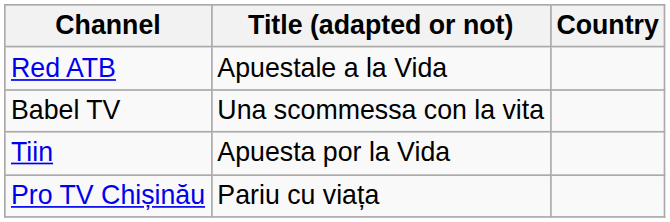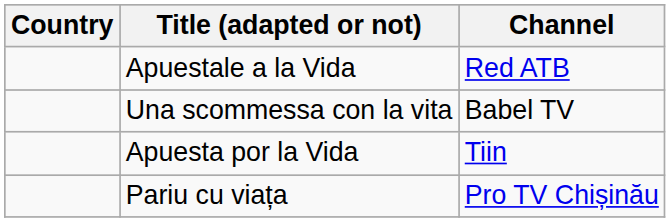 <table class="wikitable">
 <tr>
+<th>Country</th>
+<th>Title (adapted or not)</th>
 <th>Channel</th>
-<th>Title (adapted or not)</th>
-<th>Country</th>
 </tr>
 <tr>
+<td></td>
+<td>Apuestale a la Vida</td>
 <td><a href='#'>Red ATB</a></td>
-<td>Apuestale a la Vida</td>
-<td></td>
 </tr>
 <tr>
+<td></td>
+<td>Una scommessa con la vita</td>
 <td>Babel TV</td>
-<td>Una scommessa con la vita</td>
-<td></td>
 </tr>
 <tr>
+<td></td>
+<td>Apuesta por la Vida</td>
 <td><a href='#'>Tiin</a></td>
-<td>Apuesta por la Vida</td>
-<td></td>
 </tr>
 <tr>
+<td></td>
+<td>Pariu cu viața</td>
 <td><a href='#'>Pro TV Chișinău</a></td>
-<td>Pariu cu viața</td>
-<td></td>
 </tr>
 </table>
